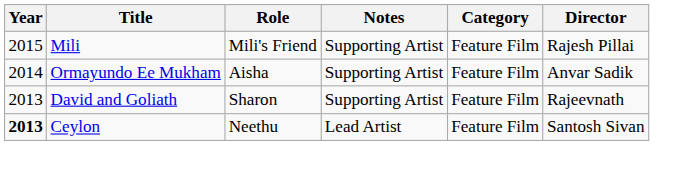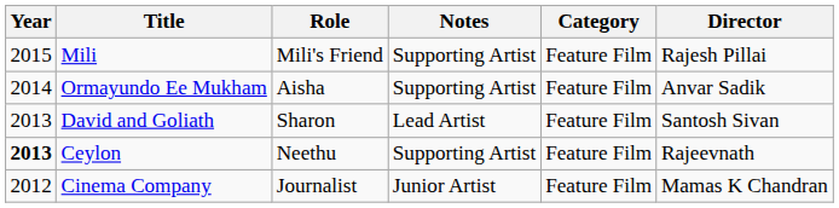 <table class="wikitable">
 <tr>
 <th>Year</th>
 <th>Title</th>
 <th>Role</th>
 <th>Notes</th>
 <th>Category</th>
 <th>Director</th>
 </tr>
 <tr>
 <td>2015</td>
 <td><a href='#'>Mili</a></td>
 <td>Mili's Friend</td>
 <td>Supporting Artist</td>
 <td>Feature Film</td>
 <td>Rajesh Pillai</td>
 </tr>
 <tr>
 <td>2014</td>
 <td><a href='#'>Ormayundo Ee Mukham</a></td>
 <td>Aisha</td>
 <td>Supporting Artist</td>
 <td>Feature Film</td>
 <td>Anvar Sadik</td>
 </tr>
 <tr>
 <td>2013</td>
 <td><a href='#'>David and Goliath</a></td>
 <td>Sharon</td>
+<td>Lead Artist</td>
+<td>Feature Film</td>
+<td>Santosh Sivan</td>
+</tr>
+<tr>
+<td><strong>2013</strong></td>
+<td><a href='#'>Ceylon</a></td>
+<td>Neethu</td>
 <td>Supporting Artist</td>
 <td>Feature Film</td>
 <td>Rajeevnath</td>
 </tr>
 <tr>
-<td><strong>2013</strong></td>
-<td><a href='#'>Ceylon</a></td>
-<td>Neethu</td>
-<td>Lead Artist</td>
+<td>2012</td>
+<td><a href='#'>Cinema Company</a></td>
+<td>Journalist</td>
+<td>Junior Artist</td>
 <td>Feature Film</td>
-<td>Santosh Sivan</td>
+<td>Mamas K Chandran</td>
 </tr>
 </table>
